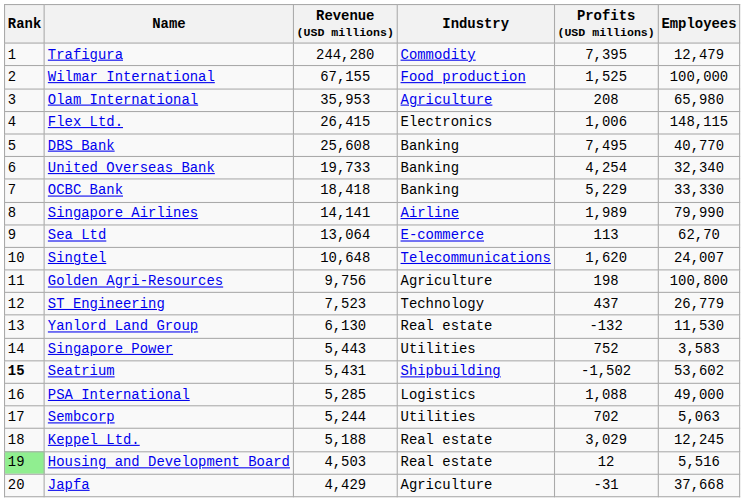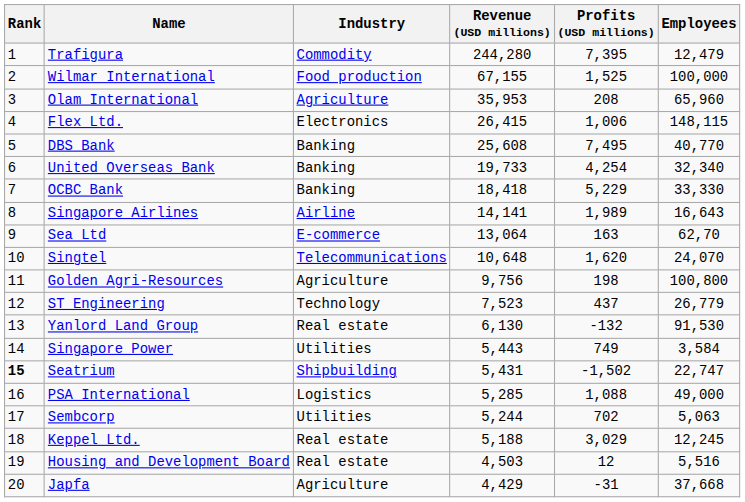 <table class="wikitable sortable">
 <tr>
 <th>Rank</th>
 <th>Name</th>
+<th>Industry</th>
 <th>Revenue<br><small>(USD millions)</small></th>
-<th>Industry</th>
 <th>Profits<br><small>(USD millions)</small></th>
 <th>Employees</th>
 </tr>
 <tr>
 <td>1</td>
 <td><a href='#'>Trafigura</a></td>
+<td><a href='#'>Commodity</a></td>
 <td style="text-align:center;">244,280</td>
-<td><a href='#'>Commodity</a></td>
 <td style="text-align:center;">7,395</td>
 <td style="text-align:center;">12,479</td>
 </tr>
 <tr>
 <td>2</td>
 <td><a href='#'>Wilmar International</a></td>
+<td><a href='#'>Food production</a></td>
 <td style="text-align:center;">67,155</td>
-<td><a href='#'>Food production</a></td>
 <td style="text-align:center;">1,525</td>
 <td style="text-align:center;">100,000</td>
 </tr>
 <tr>
 <td>3</td>
 <td><a href='#'>Olam International</a></td>
+<td><a href='#'>Agriculture</a></td>
 <td style="text-align:center;">35,953</td>
-<td><a href='#'>Agriculture</a></td>
 <td style="text-align:center;">208</td>
-<td style="text-align:center;">65,980</td>
+<td style="text-align:center;">65,960</td>
 </tr>
 <tr>
 <td>4</td>
 <td><a href='#'>Flex Ltd.</a></td>
+<td>Electronics</td>
 <td style="text-align:center;">26,415</td>
-<td>Electronics</td>
 <td style="text-align:center;">1,006</td>
 <td style="text-align:center;">148,115</td>
 </tr>
 <tr>
 <td>5</td>
 <td><a href='#'>DBS Bank</a></td>
+<td>Banking</td>
 <td style="text-align:center;">25,608</td>
-<td>Banking</td>
 <td style="text-align:center;">7,495</td>
 <td style="text-align:center;">40,770</td>
 </tr>
 <tr>
 <td>6</td>
 <td><a href='#'>United Overseas Bank</a></td>
+<td>Banking</td>
 <td style="text-align:center;">19,733</td>
-<td>Banking</td>
 <td style="text-align:center;">4,254</td>
 <td style="text-align:center;">32,340</td>
 </tr>
 <tr>
 <td>7</td>
 <td><a href='#'>OCBC Bank</a></td>
+<td>Banking</td>
 <td style="text-align:center;">18,418</td>
-<td>Banking</td>
 <td style="text-align:center;">5,229</td>
 <td style="text-align:center;">33,330</td>
 </tr>
 <tr>
 <td>8</td>
 <td><a href='#'>Singapore Airlines</a></td>
+<td><a href='#'>Airline</a></td>
 <td style="text-align:center;">14,141</td>
-<td><a href='#'>Airline</a></td>
 <td style="text-align:center;">1,989</td>
-<td style="text-align:center;">79,990</td>
+<td style="text-align:center;">16,643</td>
 </tr>
 <tr>
 <td>9</td>
 <td><a href='#'>Sea Ltd</a></td>
+<td><a href='#'>E-commerce</a></td>
 <td style="text-align:center;">13,064</td>
-<td><a href='#'>E-commerce</a></td>
-<td style="text-align:center;">113</td>
+<td style="text-align:center;">163</td>
 <td style="text-align:center;">62,70</td>
 </tr>
 <tr>
 <td>10</td>
 <td><a href='#'>Singtel</a></td>
+<td><a href='#'>Telecommunications</a></td>
 <td style="text-align:center;">10,648</td>
-<td><a href='#'>Telecommunications</a></td>
 <td style="text-align:center;">1,620</td>
-<td style="text-align:center;">24,007</td>
+<td style="text-align:center;">24,070</td>
 </tr>
 <tr>
 <td>11</td>
 <td><a href='#'>Golden Agri-Resources</a></td>
+<td>Agriculture</td>
 <td style="text-align:center;">9,756</td>
-<td>Agriculture</td>
 <td style="text-align:center;">198</td>
 <td style="text-align:center;">100,800</td>
 </tr>
 <tr>
 <td>12</td>
 <td><a href='#'>ST Engineering</a></td>
+<td>Technology</td>
 <td style="text-align:center;">7,523</td>
-<td>Technology</td>
 <td style="text-align:center;">437</td>
 <td style="text-align:center;">26,779</td>
 </tr>
 <tr>
 <td>13</td>
 <td><a href='#'>Yanlord Land Group</a></td>
+<td>Real estate</td>
 <td style="text-align:center;">6,130</td>
-<td>Real estate</td>
 <td style="text-align:center;">-132</td>
-<td style="text-align:center;">11,530</td>
+<td style="text-align:center;">91,530</td>
 </tr>
 <tr>
 <td>14</td>
 <td><a href='#'>Singapore Power</a></td>
+<td>Utilities</td>
 <td style="text-align:center;">5,443</td>
-<td>Utilities</td>
-<td style="text-align:center;">752</td>
-<td style="text-align:center;">3,583</td>
+<td style="text-align:center;">749</td>
+<td style="text-align:center;">3,584</td>
 </tr>
 <tr>
 <td><strong>15</strong></td>
 <td><a href='#'>Seatrium</a></td>
+<td><a href='#'>Shipbuilding</a></td>
 <td style="text-align:center;">5,431</td>
-<td><a href='#'>Shipbuilding</a></td>
 <td style="text-align:center;">-1,502</td>
-<td style="text-align:center;">53,602</td>
+<td style="text-align:center;">22,747</td>
 </tr>
 <tr>
 <td>16</td>
 <td><a href='#'>PSA International</a></td>
+<td>Logistics</td>
 <td style="text-align:center;">5,285</td>
-<td>Logistics</td>
 <td style="text-align:center;">1,088</td>
 <td style="text-align:center;">49,000</td>
 </tr>
 <tr>
 <td>17</td>
 <td><a href='#'>Sembcorp</a></td>
+<td>Utilities</td>
 <td style="text-align:center;">5,244</td>
-<td>Utilities</td>
 <td style="text-align:center;">702</td>
 <td style="text-align:center;">5,063</td>
 </tr>
 <tr>
 <td>18</td>
 <td><a href='#'>Keppel Ltd.</a></td>
+<td>Real estate</td>
 <td style="text-align:center;">5,188</td>
-<td>Real estate</td>
 <td style="text-align:center;">3,029</td>
 <td style="text-align:center;">12,245</td>
 </tr>
 <tr>
-<td style="background: lightgreen;">19</td>
+<td>19</td>
 <td><a href='#'>Housing and Development Board</a></td>
+<td>Real estate</td>
 <td style="text-align:center;">4,503</td>
-<td>Real estate</td>
 <td style="text-align:center;">12</td>
 <td style="text-align:center;">5,516</td>
 </tr>
 <tr>
 <td>20</td>
 <td><a href='#'>Japfa</a></td>
+<td>Agriculture</td>
 <td style="text-align:center;">4,429</td>
-<td>Agriculture</td>
 <td style="text-align:center;">-31</td>
 <td style="text-align:center;">37,668</td>
 </tr>
 </table>
